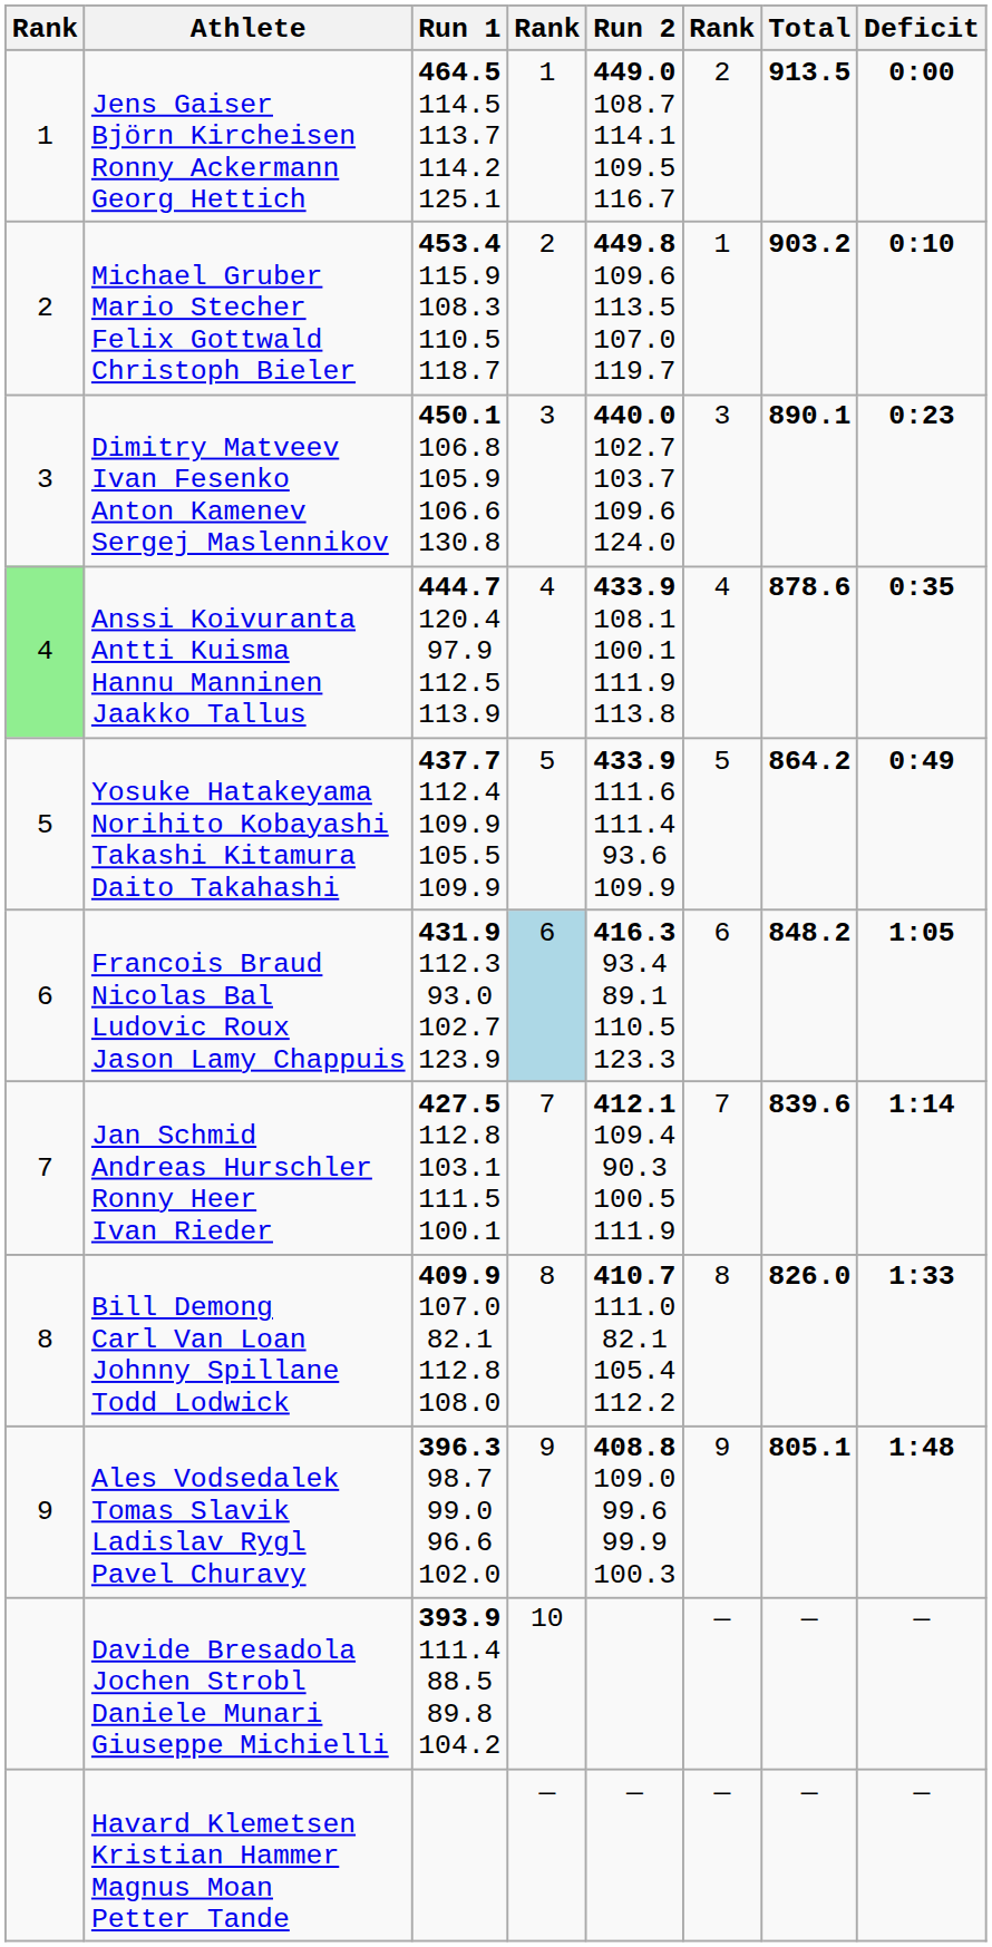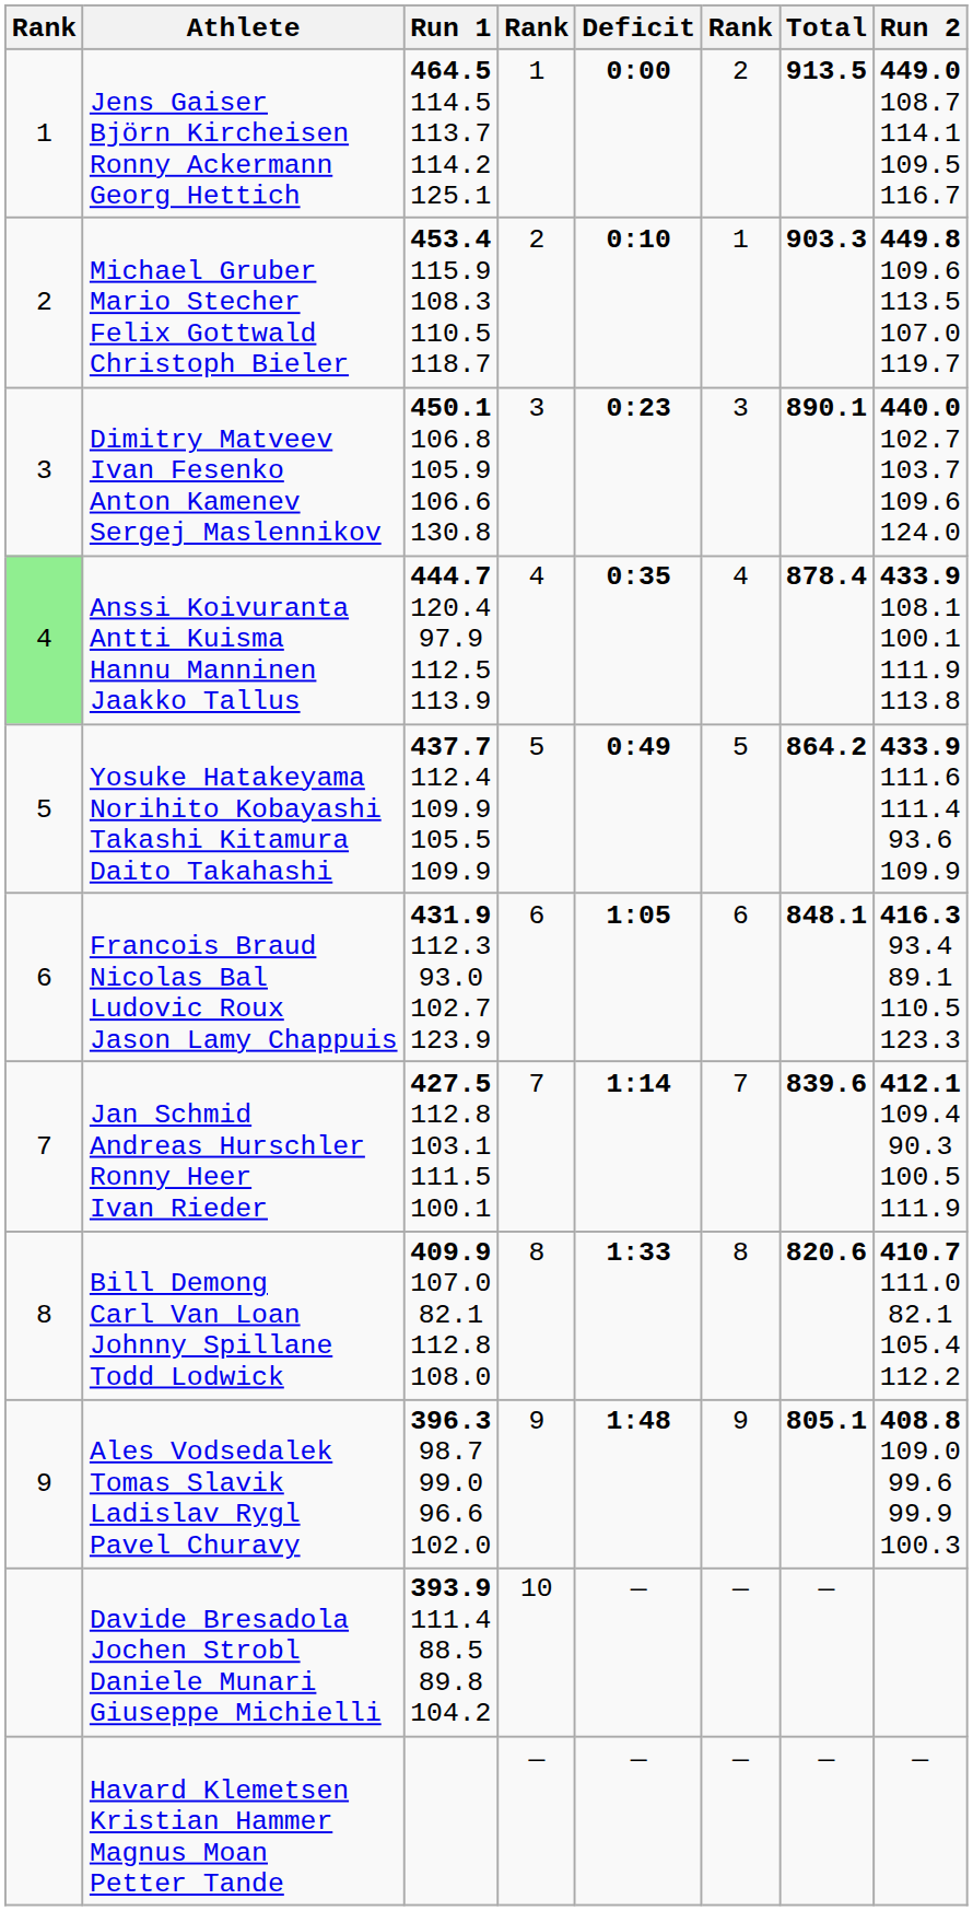 <table class="wikitable sortable" style="text-align:center">
 <tr>
 <th>Rank</th>
 <th>Athlete</th>
 <th>Run 1</th>
 <th>Rank</th>
-<th>Run 2</th>
+<th>Deficit</th>
 <th>Rank</th>
 <th>Total</th>
-<th>Deficit</th>
+<th>Run 2</th>
 </tr>
 <tr>
 <td>1</td>
 <td align=left><br><a href='#'>Jens Gaiser</a><br><a href='#'>Björn Kircheisen</a><br><a href='#'>Ronny Ackermann</a><br><a href='#'>Georg Hettich</a></td>
 <td><strong>464.5</strong><br>114.5<br>113.7<br>114.2<br>125.1</td>
 <td valign=top>1</td>
-<td><strong>449.0</strong><br>108.7<br>114.1<br>109.5<br>116.7</td>
+<td valign=top><strong>0:00</strong></td>
 <td valign=top>2</td>
 <td valign=top><strong>913.5</strong></td>
-<td valign=top><strong>0:00</strong></td>
+<td><strong>449.0</strong><br>108.7<br>114.1<br>109.5<br>116.7</td>
 </tr>
 <tr>
 <td>2</td>
 <td align=left><br><a href='#'>Michael Gruber</a><br><a href='#'>Mario Stecher</a><br><a href='#'>Felix Gottwald</a><br><a href='#'>Christoph Bieler</a></td>
 <td><strong>453.4</strong><br>115.9<br>108.3<br>110.5<br>118.7</td>
 <td valign=top>2</td>
+<td valign=top><strong>0:10</strong></td>
+<td valign=top>1</td>
+<td valign=top><strong>903.3</strong></td>
 <td><strong>449.8</strong><br>109.6<br>113.5<br>107.0<br>119.7</td>
-<td valign=top>1</td>
-<td valign=top><strong>903.2</strong></td>
-<td valign=top><strong>0:10</strong></td>
 </tr>
 <tr>
 <td>3</td>
 <td align=left><br><a href='#'>Dimitry Matveev</a><br><a href='#'>Ivan Fesenko</a><br><a href='#'>Anton Kamenev</a><br><a href='#'>Sergej Maslennikov</a></td>
 <td><strong>450.1</strong><br>106.8<br>105.9<br>106.6<br>130.8</td>
 <td valign=top>3</td>
-<td><strong>440.0</strong><br>102.7<br>103.7<br>109.6<br>124.0</td>
+<td valign=top><strong>0:23</strong></td>
 <td valign=top>3</td>
 <td valign=top><strong>890.1</strong></td>
-<td valign=top><strong>0:23</strong></td>
+<td><strong>440.0</strong><br>102.7<br>103.7<br>109.6<br>124.0</td>
 </tr>
 <tr>
 <td style="background: lightgreen;">4</td>
 <td align=left><br><a href='#'>Anssi Koivuranta</a><br><a href='#'>Antti Kuisma</a><br><a href='#'>Hannu Manninen</a><br><a href='#'>Jaakko Tallus</a></td>
 <td><strong>444.7</strong><br>120.4<br>97.9<br>112.5<br>113.9</td>
 <td valign=top>4</td>
+<td valign=top><strong>0:35</strong></td>
+<td valign=top>4</td>
+<td valign=top><strong>878.4</strong></td>
 <td><strong>433.9</strong><br>108.1<br>100.1<br>111.9<br>113.8</td>
-<td valign=top>4</td>
-<td valign=top><strong>878.6</strong></td>
-<td valign=top><strong>0:35</strong></td>
 </tr>
 <tr>
 <td>5</td>
 <td align=left><br><a href='#'>Yosuke Hatakeyama</a><br><a href='#'>Norihito Kobayashi</a><br><a href='#'>Takashi Kitamura</a><br><a href='#'>Daito Takahashi</a></td>
 <td><strong>437.7</strong><br>112.4<br>109.9<br>105.5<br>109.9</td>
 <td valign=top>5</td>
-<td><strong>433.9</strong><br>111.6<br>111.4<br>93.6<br>109.9</td>
+<td valign=top><strong>0:49</strong></td>
 <td valign=top>5</td>
 <td valign=top><strong>864.2</strong></td>
-<td valign=top><strong>0:49</strong></td>
+<td><strong>433.9</strong><br>111.6<br>111.4<br>93.6<br>109.9</td>
 </tr>
 <tr>
 <td>6</td>
 <td align=left><br><a href='#'>Francois Braud</a><br><a href='#'>Nicolas Bal</a><br><a href='#'>Ludovic Roux</a><br><a href='#'>Jason Lamy Chappuis</a></td>
 <td><strong>431.9</strong><br>112.3<br>93.0<br>102.7<br>123.9</td>
-<td valign=top style="background: lightblue;">6</td>
+<td valign=top>6</td>
+<td valign=top><strong>1:05</strong></td>
+<td valign=top>6</td>
+<td valign=top><strong>848.1</strong></td>
 <td><strong>416.3</strong><br>93.4<br>89.1<br>110.5<br>123.3</td>
-<td valign=top>6</td>
-<td valign=top><strong>848.2</strong></td>
-<td valign=top><strong>1:05</strong></td>
 </tr>
 <tr>
 <td>7</td>
 <td align=left><br><a href='#'>Jan Schmid</a><br><a href='#'>Andreas Hurschler</a><br><a href='#'>Ronny Heer</a><br><a href='#'>Ivan Rieder</a></td>
 <td><strong>427.5</strong><br>112.8<br>103.1<br>111.5<br>100.1</td>
 <td valign=top>7</td>
-<td><strong>412.1</strong><br>109.4<br>90.3<br>100.5<br>111.9</td>
+<td valign=top><strong>1:14</strong></td>
 <td valign=top>7</td>
 <td valign=top><strong>839.6</strong></td>
-<td valign=top><strong>1:14</strong></td>
+<td><strong>412.1</strong><br>109.4<br>90.3<br>100.5<br>111.9</td>
 </tr>
 <tr>
 <td>8</td>
 <td align=left><br><a href='#'>Bill Demong</a><br><a href='#'>Carl Van Loan</a><br><a href='#'>Johnny Spillane</a><br><a href='#'>Todd Lodwick</a></td>
 <td><strong>409.9</strong><br>107.0<br>82.1<br>112.8<br>108.0</td>
 <td valign=top>8</td>
+<td valign=top><strong>1:33</strong></td>
+<td valign=top>8</td>
+<td valign=top><strong>820.6</strong></td>
 <td><strong>410.7</strong><br>111.0<br>82.1<br>105.4<br>112.2</td>
-<td valign=top>8</td>
-<td valign=top><strong>826.0</strong></td>
-<td valign=top><strong>1:33</strong></td>
 </tr>
 <tr>
 <td>9</td>
 <td align=left><br><a href='#'>Ales Vodsedalek</a><br><a href='#'>Tomas Slavik</a><br><a href='#'>Ladislav Rygl</a><br><a href='#'>Pavel Churavy</a></td>
 <td><strong>396.3</strong><br>98.7<br>99.0<br>96.6<br>102.0</td>
 <td valign=top>9</td>
-<td><strong>408.8</strong><br>109.0<br>99.6<br>99.9<br>100.3</td>
+<td valign=top><strong>1:48</strong></td>
 <td valign=top>9</td>
 <td valign=top><strong>805.1</strong></td>
-<td valign=top><strong>1:48</strong></td>
+<td><strong>408.8</strong><br>109.0<br>99.6<br>99.9<br>100.3</td>
 </tr>
 <tr>
 <td></td>
 <td align=left><br><a href='#'>Davide Bresadola</a><br><a href='#'>Jochen Strobl</a><br><a href='#'>Daniele Munari</a><br><a href='#'>Giuseppe Michielli</a></td>
 <td><strong>393.9</strong><br>111.4<br>88.5<br>89.8<br>104.2</td>
 <td valign=top>10</td>
-<td valign=top></td>
 <td valign=top>—</td>
 <td valign=top>—</td>
 <td valign=top>—</td>
+<td valign=top></td>
 </tr>
 <tr>
 <td></td>
 <td align=left><br><a href='#'>Havard Klemetsen</a><br><a href='#'>Kristian Hammer</a><br><a href='#'>Magnus Moan</a><br><a href='#'>Petter Tande</a></td>
 <td valign=top></td>
 <td valign=top>—</td>
 <td valign=top>—</td>
 <td valign=top>—</td>
 <td valign=top>—</td>
 <td valign=top>—</td>
 </tr>
 </table>
